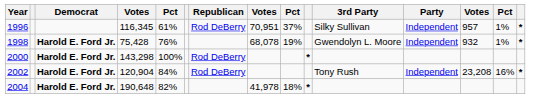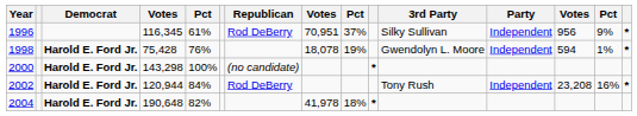 <table class="wikitable" style="margin:0.5em ; font-size:95%">
 <tr>
 <th>Year</th>
 <th></th>
 <th>Democrat</th>
 <th>Votes</th>
 <th>Pct</th>
 <th></th>
 <th>Republican</th>
 <th>Votes</th>
 <th>Pct</th>
 <th></th>
 <th>3rd Party</th>
 <th>Party</th>
 <th>Votes</th>
 <th>Pct</th>
 <th></th>
 </tr>
 <tr>
 <td><a href='#'>1996</a></td>
 <td></td>
 <td></td>
 <td>116,345</td>
 <td>61%</td>
 <td></td>
 <td><a href='#'>Rod DeBerry</a></td>
 <td>70,951</td>
 <td>37%</td>
 <td></td>
 <td>Silky Sullivan</td>
 <td><a href='#'>Independent</a></td>
-<td>957</td>
-<td>1%</td>
+<td>956</td>
+<td>9%</td>
 <td><strong>*</strong></td>
 </tr>
 <tr>
 <td><a href='#'>1998</a></td>
 <td></td>
 <td><strong>Harold E. Ford Jr.</strong></td>
 <td>75,428</td>
 <td>76%</td>
 <td></td>
 <td></td>
-<td>68,078</td>
+<td>18,078</td>
 <td>19%</td>
 <td></td>
 <td>Gwendolyn L. Moore</td>
 <td><a href='#'>Independent</a></td>
-<td>932</td>
+<td>594</td>
 <td>1%</td>
 <td><strong>*</strong></td>
 </tr>
 <tr>
 <td><a href='#'>2000</a></td>
 <td></td>
 <td><strong>Harold E. Ford Jr.</strong></td>
 <td>143,298</td>
 <td>100%</td>
 <td></td>
-<td><a href='#'>Rod DeBerry</a></td>
+<td><em>(no candidate)</em></td>
 <td></td>
 <td></td>
 <td><strong>*</strong></td>
 <td></td>
 <td></td>
 <td></td>
 <td></td>
 <td></td>
 </tr>
 <tr>
 <td><a href='#'>2002</a></td>
 <td></td>
 <td><strong>Harold E. Ford Jr.</strong></td>
-<td>120,904</td>
+<td>120,944</td>
 <td>84%</td>
 <td></td>
 <td><a href='#'>Rod DeBerry</a></td>
 <td></td>
 <td></td>
 <td></td>
 <td>Tony Rush</td>
 <td><a href='#'>Independent</a></td>
 <td>23,208</td>
 <td>16%</td>
 <td><strong>*</strong></td>
 </tr>
 <tr>
 <td><a href='#'>2004</a></td>
 <td></td>
 <td><strong>Harold E. Ford Jr.</strong></td>
 <td>190,648</td>
 <td>82%</td>
 <td></td>
 <td></td>
 <td>41,978</td>
 <td>18%</td>
 <td><strong>*</strong></td>
 <td></td>
 <td></td>
 <td></td>
 <td></td>
 <td></td>
 </tr>
 </table>
